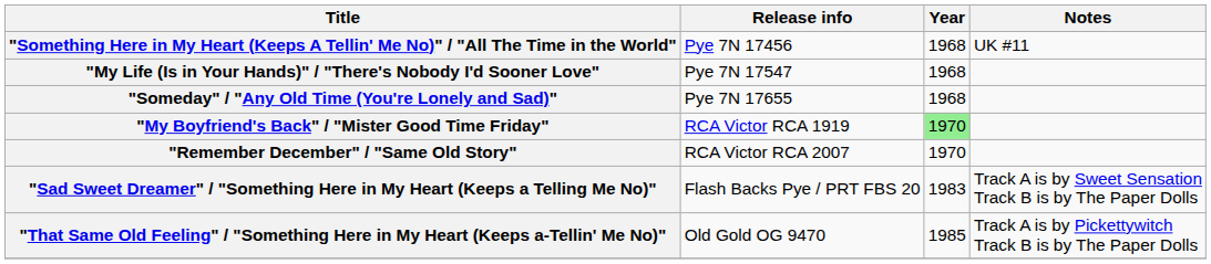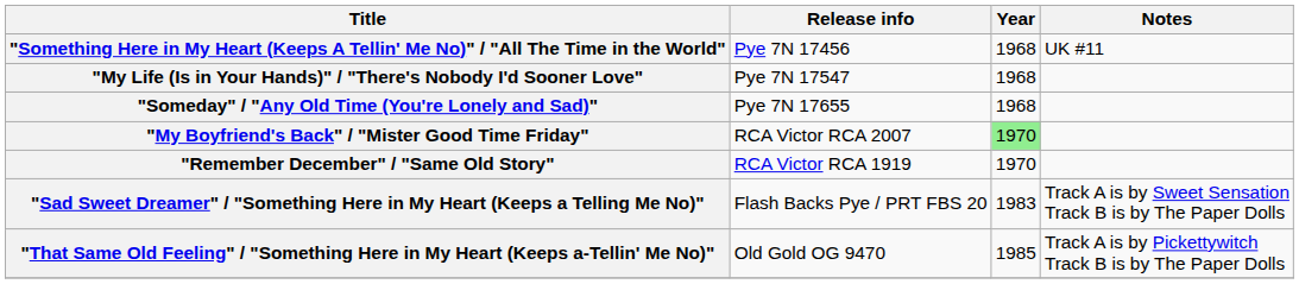 <table class="wikitable plainrowheaders sortable">
 <tr>
 <th scope="col">Title</th>
 <th scope="col">Release info</th>
 <th scope="col">Year</th>
 <th scope="col" class="unsortable">Notes</th>
 </tr>
 <tr>
 <th scope="row">"<a href='#'>Something Here in My Heart (Keeps A Tellin' Me No)</a>" / "All The Time in the World"</th>
 <td><a href='#'>Pye</a> 7N 17456</td>
 <td>1968</td>
 <td>UK #11</td>
 </tr>
 <tr>
 <th scope="row">"My Life (Is in Your Hands)" / "There's Nobody I'd Sooner Love"</th>
 <td>Pye 7N 17547</td>
 <td>1968</td>
 <td></td>
 </tr>
 <tr>
 <th scope="row">"Someday" / "<a href='#'>Any Old Time (You're Lonely and Sad)</a>"</th>
 <td>Pye 7N 17655</td>
 <td>1968</td>
 <td></td>
 </tr>
 <tr>
 <th scope="row">"<a href='#'>My Boyfriend's Back</a>" / "Mister Good Time Friday"</th>
-<td><a href='#'>RCA Victor</a> RCA 1919</td>
+<td>RCA Victor RCA 2007</td>
 <td style="background: lightgreen;">1970</td>
 <td></td>
 </tr>
 <tr>
 <th scope="row">"Remember December" / "Same Old Story"</th>
-<td>RCA Victor RCA 2007</td>
+<td><a href='#'>RCA Victor</a> RCA 1919</td>
 <td>1970</td>
 <td></td>
 </tr>
 <tr>
 <th scope="row">"<a href='#'>Sad Sweet Dreamer</a>"  / "Something Here in My Heart (Keeps a Telling Me No)"</th>
 <td>Flash Backs Pye / PRT FBS 20</td>
 <td>1983</td>
 <td>Track A is by <a href='#'>Sweet Sensation</a><br>Track B is by The Paper Dolls</td>
 </tr>
 <tr>
 <th scope="row">"<a href='#'>That Same Old Feeling</a>" / "Something Here in My Heart (Keeps a-Tellin' Me No)"</th>
 <td>Old Gold OG 9470</td>
 <td>1985</td>
 <td>Track A is by <a href='#'>Pickettywitch</a><br>Track B is by The Paper Dolls</td>
 </tr>
 <tr>
 </tr>
 </table>
